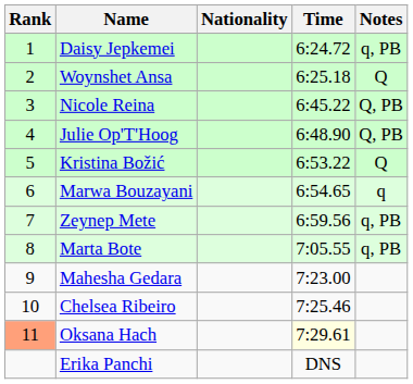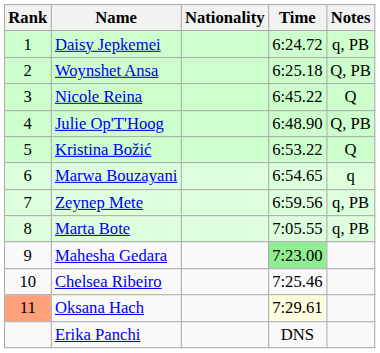 <table class="wikitable sortable" style="text-align:center">
 <tr>
 <th>Rank</th>
 <th>Name</th>
 <th>Nationality</th>
 <th>Time</th>
 <th>Notes</th>
 </tr>
 <tr bgcolor=ccffcc>
 <td>1</td>
 <td align=left><a href='#'>Daisy Jepkemei</a></td>
 <td align=left></td>
 <td>6:24.72</td>
 <td>q, PB</td>
 </tr>
 <tr bgcolor=ccffcc>
 <td>2</td>
 <td align=left><a href='#'>Woynshet Ansa</a></td>
 <td align=left></td>
 <td>6:25.18</td>
-<td>Q</td>
+<td>Q, PB</td>
 </tr>
 <tr bgcolor=ccffcc>
 <td>3</td>
 <td align=left><a href='#'>Nicole Reina</a></td>
 <td align=left></td>
 <td>6:45.22</td>
-<td>Q, PB</td>
+<td>Q</td>
 </tr>
 <tr bgcolor=ccffcc>
 <td>4</td>
 <td align=left><a href='#'>Julie Op'T'Hoog</a></td>
 <td align=left></td>
 <td>6:48.90</td>
 <td>Q, PB</td>
 </tr>
 <tr bgcolor=ccffcc>
 <td>5</td>
 <td align=left><a href='#'>Kristina Božić</a></td>
 <td align=left></td>
 <td>6:53.22</td>
 <td>Q</td>
 </tr>
 <tr bgcolor=ddffdd>
 <td>6</td>
 <td align=left><a href='#'>Marwa Bouzayani</a></td>
 <td align=left></td>
 <td>6:54.65</td>
 <td>q</td>
 </tr>
 <tr bgcolor=ddffdd>
 <td>7</td>
 <td align=left><a href='#'>Zeynep Mete</a></td>
 <td align=left></td>
 <td>6:59.56</td>
 <td>q, PB</td>
 </tr>
 <tr bgcolor=ddffdd>
 <td>8</td>
 <td align=left><a href='#'>Marta Bote</a></td>
 <td align=left></td>
 <td>7:05.55</td>
 <td>q, PB</td>
 </tr>
 <tr>
 <td>9</td>
 <td align=left><a href='#'>Mahesha Gedara</a></td>
 <td align=left></td>
-<td>7:23.00</td>
+<td style="background: lightgreen;">7:23.00</td>
 <td></td>
 </tr>
 <tr>
 <td>10</td>
 <td align=left><a href='#'>Chelsea Ribeiro</a></td>
 <td align=left></td>
 <td>7:25.46</td>
 <td></td>
 </tr>
 <tr>
 <td style="background: lightsalmon;">11</td>
 <td align=left><a href='#'>Oksana Hach</a></td>
 <td align=left></td>
 <td style="background: lightyellow;">7:29.61</td>
 <td></td>
 </tr>
 <tr>
 <td></td>
 <td align=left><a href='#'>Erika Panchi</a></td>
 <td align=left></td>
 <td>DNS</td>
 <td></td>
 </tr>
 </table>
